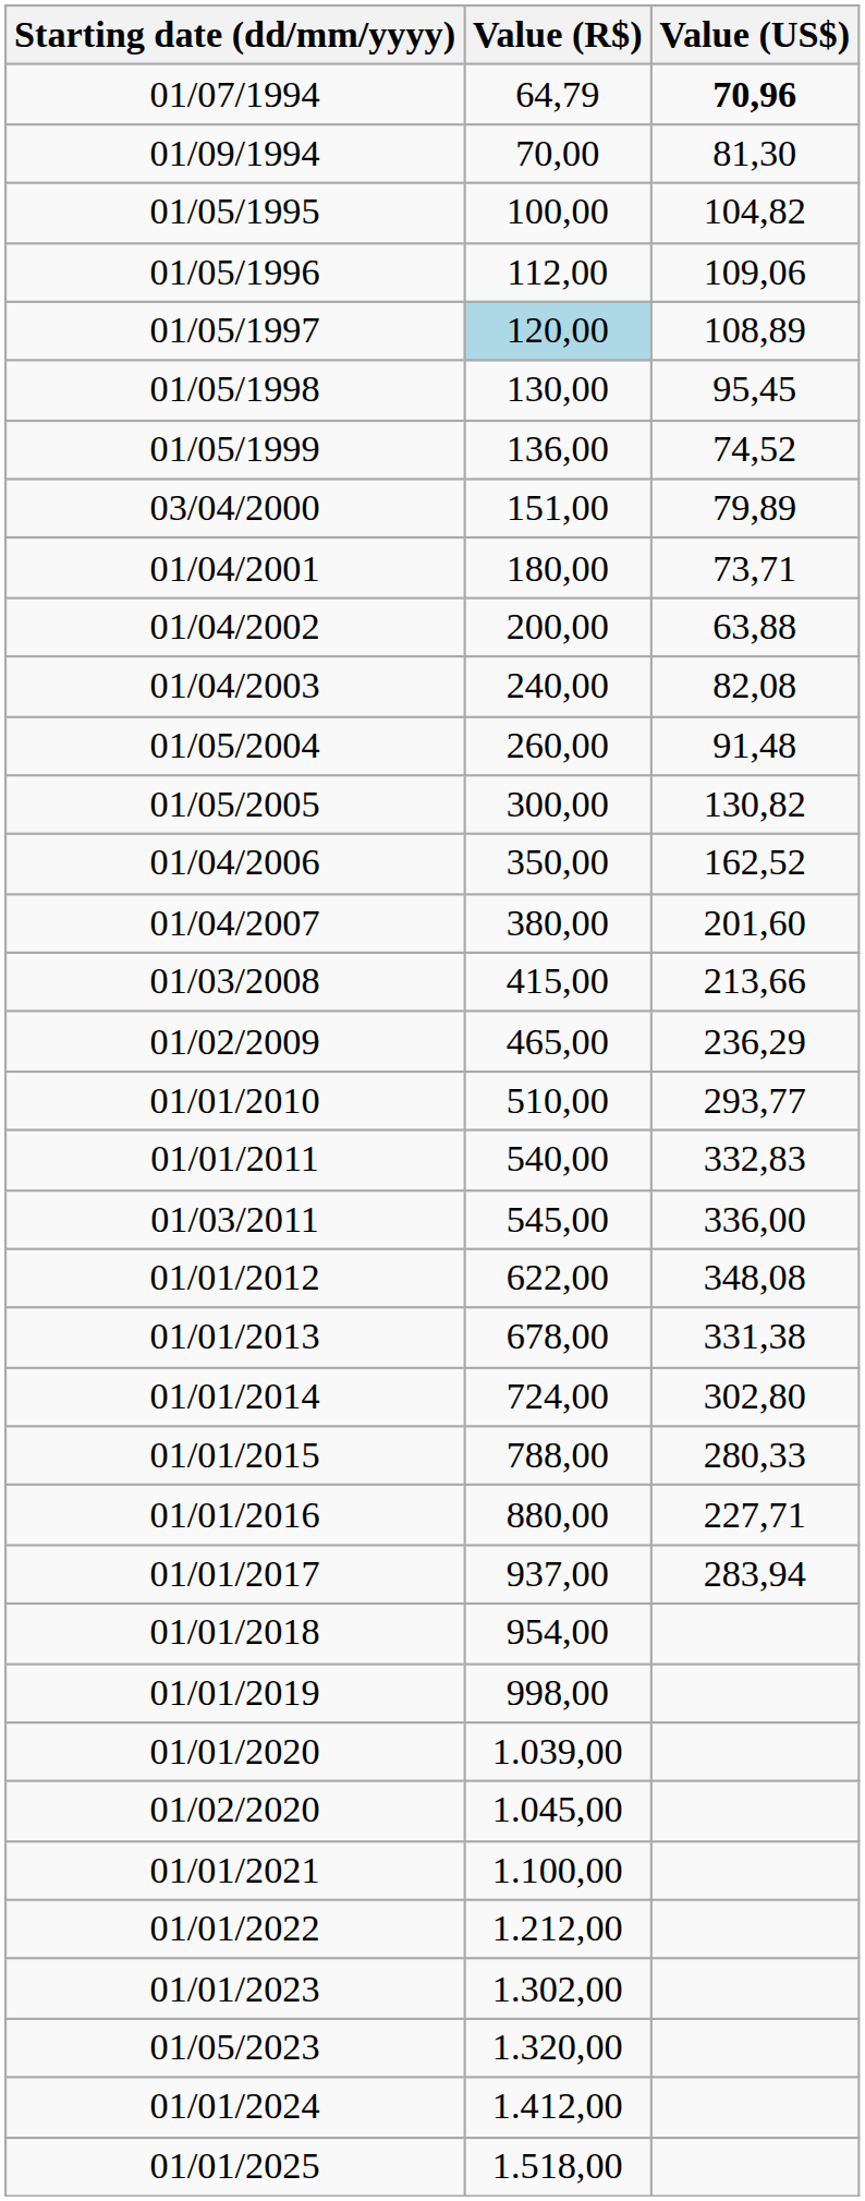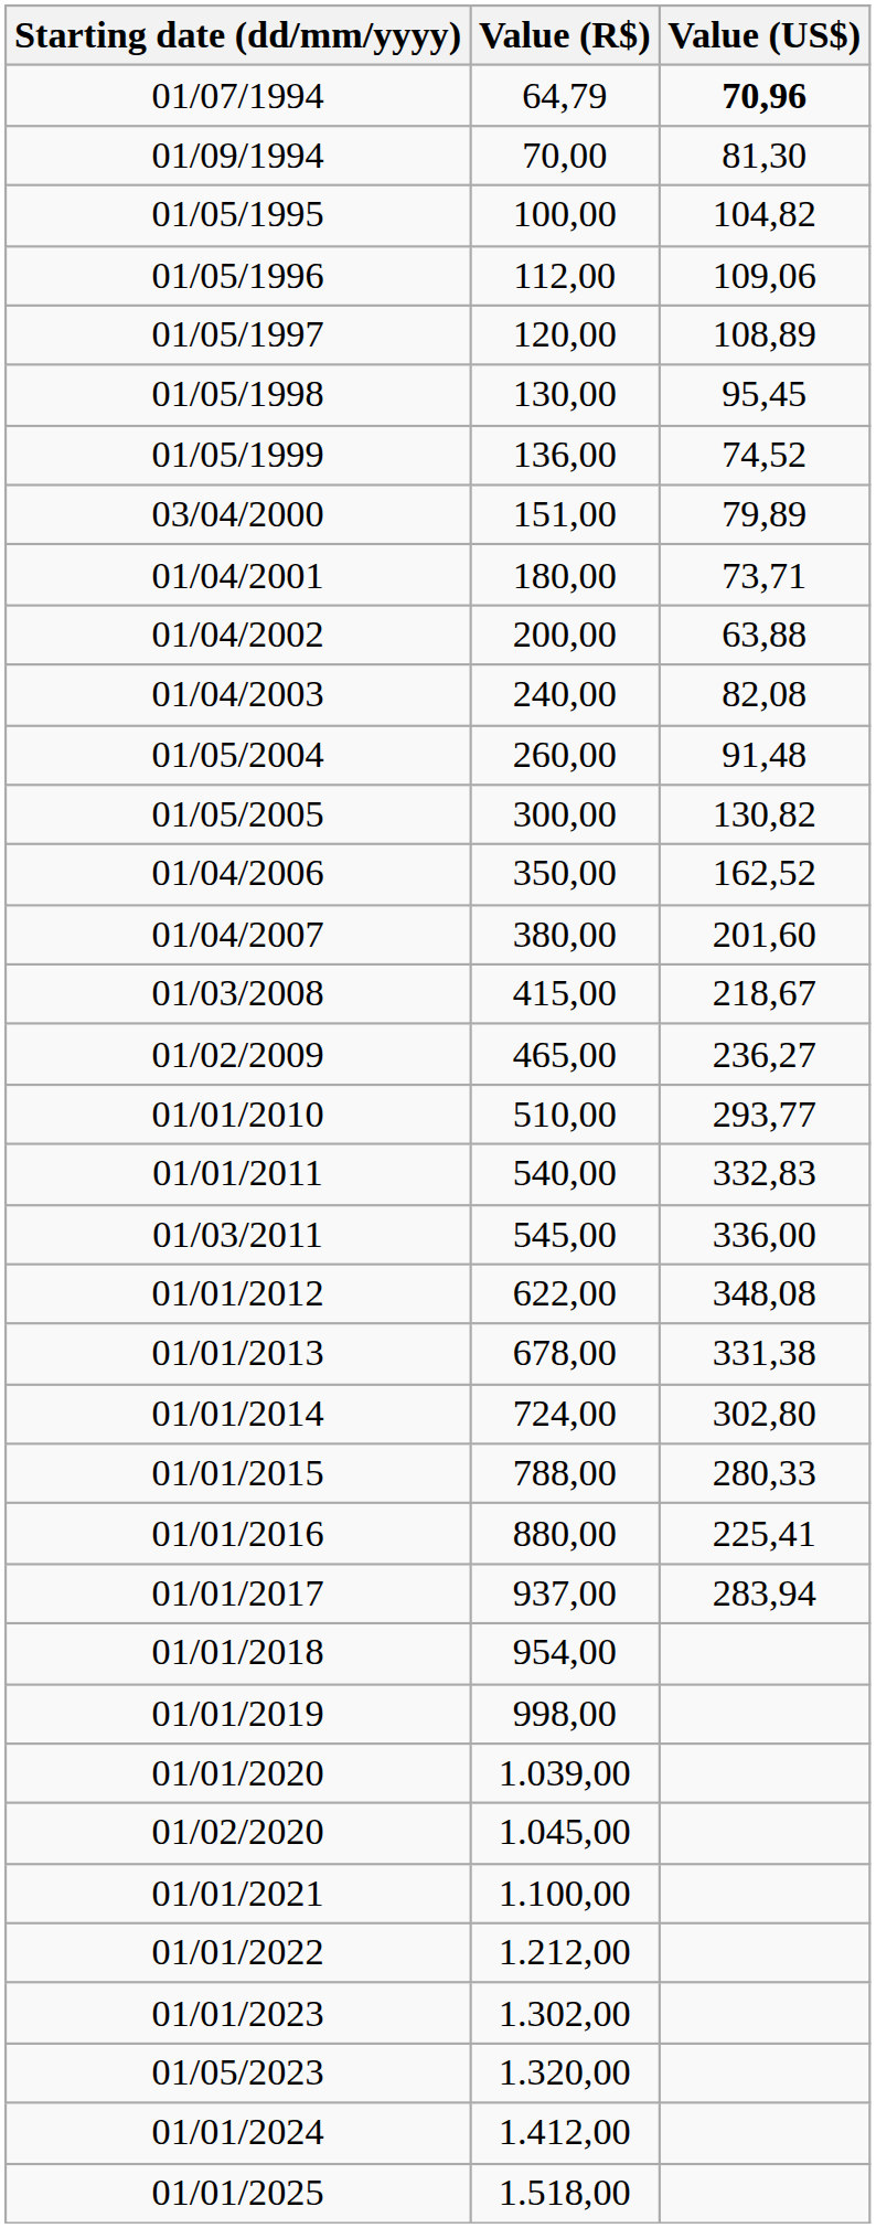 <table class="wikitable" style="text-align:center;">
 <tr>
 <th>Starting date (dd/mm/yyyy)</th>
 <th>Value (R$)</th>
 <th>Value (US$)</th>
 </tr>
 <tr>
 <td>01/07/1994</td>
 <td>64,79</td>
 <td><strong>70,96</strong></td>
 </tr>
 <tr>
 <td>01/09/1994</td>
 <td>70,00</td>
 <td>81,30</td>
 </tr>
 <tr>
 <td>01/05/1995</td>
 <td>100,00</td>
 <td>104,82</td>
 </tr>
 <tr>
 <td>01/05/1996</td>
 <td>112,00</td>
 <td>109,06</td>
 </tr>
 <tr>
 <td>01/05/1997</td>
-<td style="background: lightblue;">120,00</td>
+<td>120,00</td>
 <td>108,89</td>
 </tr>
 <tr>
 <td>01/05/1998</td>
 <td>130,00</td>
 <td>95,45</td>
 </tr>
 <tr>
 <td>01/05/1999</td>
 <td>136,00</td>
 <td>74,52</td>
 </tr>
 <tr>
 <td>03/04/2000</td>
 <td>151,00</td>
 <td>79,89</td>
 </tr>
 <tr>
 <td>01/04/2001</td>
 <td>180,00</td>
 <td>73,71</td>
 </tr>
 <tr>
 <td>01/04/2002</td>
 <td>200,00</td>
 <td>63,88</td>
 </tr>
 <tr>
 <td>01/04/2003</td>
 <td>240,00</td>
 <td>82,08</td>
 </tr>
 <tr>
 <td>01/05/2004</td>
 <td>260,00</td>
 <td>91,48</td>
 </tr>
 <tr>
 <td>01/05/2005</td>
 <td>300,00</td>
 <td>130,82</td>
 </tr>
 <tr>
 <td>01/04/2006</td>
 <td>350,00</td>
 <td>162,52</td>
 </tr>
 <tr>
 <td>01/04/2007</td>
 <td>380,00</td>
 <td>201,60</td>
 </tr>
 <tr>
 <td>01/03/2008</td>
 <td>415,00</td>
-<td>213,66</td>
+<td>218,67</td>
 </tr>
 <tr>
 <td>01/02/2009</td>
 <td>465,00</td>
-<td>236,29</td>
+<td>236,27</td>
 </tr>
 <tr>
 <td>01/01/2010</td>
 <td>510,00</td>
 <td>293,77</td>
 </tr>
 <tr>
 <td>01/01/2011</td>
 <td>540,00</td>
 <td>332,83</td>
 </tr>
 <tr>
 <td>01/03/2011</td>
 <td>545,00</td>
 <td>336,00</td>
 </tr>
 <tr>
 <td>01/01/2012</td>
 <td>622,00</td>
 <td>348,08</td>
 </tr>
 <tr>
 <td>01/01/2013</td>
 <td>678,00</td>
 <td>331,38</td>
 </tr>
 <tr>
 <td>01/01/2014</td>
 <td>724,00</td>
 <td>302,80</td>
 </tr>
 <tr>
 <td>01/01/2015</td>
 <td>788,00</td>
 <td>280,33</td>
 </tr>
 <tr>
 <td>01/01/2016</td>
 <td>880,00</td>
-<td>227,71</td>
+<td>225,41</td>
 </tr>
 <tr>
 <td>01/01/2017</td>
 <td>937,00</td>
 <td>283,94</td>
 </tr>
 <tr>
 <td>01/01/2018</td>
 <td>954,00</td>
 <td></td>
 </tr>
 <tr>
 <td>01/01/2019</td>
 <td>998,00</td>
 <td></td>
 </tr>
 <tr>
 <td>01/01/2020</td>
 <td>1.039,00</td>
 <td></td>
 </tr>
 <tr>
 <td>01/02/2020</td>
 <td>1.045,00</td>
 <td></td>
 </tr>
 <tr>
 <td>01/01/2021</td>
 <td>1.100,00</td>
 <td></td>
 </tr>
 <tr>
 <td>01/01/2022</td>
 <td>1.212,00</td>
 <td></td>
 </tr>
 <tr>
 <td>01/01/2023</td>
 <td>1.302,00</td>
 <td></td>
 </tr>
 <tr>
 <td>01/05/2023</td>
 <td>1.320,00</td>
 <td></td>
 </tr>
 <tr>
 <td>01/01/2024</td>
 <td>1.412,00</td>
 <td></td>
 </tr>
 <tr>
 <td>01/01/2025</td>
 <td>1.518,00</td>
 <td></td>
 </tr>
 </table>
